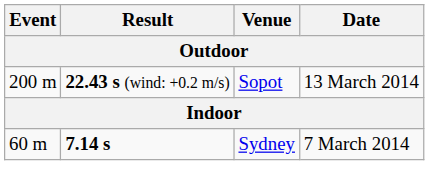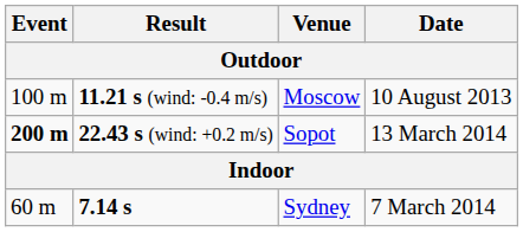 <table class="wikitable" style="border-collapse: collapse; font-size: 95%;">
 <tr>
 <th>Event</th>
 <th>Result</th>
 <th>Venue</th>
 <th>Date</th>
 </tr>
 <tr>
 <th colspan="4">Outdoor</th>
 </tr>
 <tr>
-<td>200 m</td>
+<td>100 m</td>
+<td><strong>11.21 s</strong> <small>(wind: -0.4 m/s)</small></td>
+<td> <a href='#'>Moscow</a></td>
+<td>10 August 2013</td>
+</tr>
+<tr>
+<td><strong>200 m</strong></td>
 <td><strong>22.43 s</strong> <small>(wind: +0.2 m/s)</small></td>
 <td> <a href='#'>Sopot</a></td>
 <td>13 March 2014</td>
 </tr>
 <tr>
 <th colspan="4">Indoor</th>
 </tr>
 <tr>
 <td>60 m</td>
 <td><strong>7.14 s</strong></td>
 <td> <a href='#'>Sydney</a></td>
 <td>7 March 2014</td>
 </tr>
 </table>
